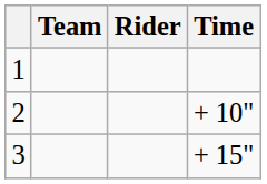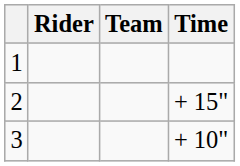 <table class="wikitable">
 <tr>
 <th></th>
+<th>Rider</th>
 <th>Team</th>
-<th>Rider</th>
 <th>Time</th>
 </tr>
 <tr>
 <td>1</td>
+<td> </td>
 <td></td>
-<td> </td>
 <td align="right"></td>
 </tr>
 <tr>
 <td>2</td>
 <td></td>
 <td></td>
-<td align="right">+ 10"</td>
+<td align="right">+ 15"</td>
 </tr>
 <tr>
 <td>3</td>
+<td> </td>
 <td></td>
-<td> </td>
-<td align="right">+ 15"</td>
+<td align="right">+ 10"</td>
 </tr>
 </table>
